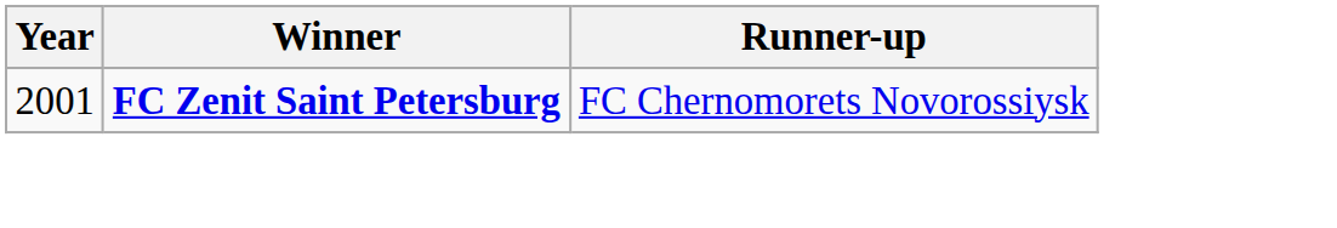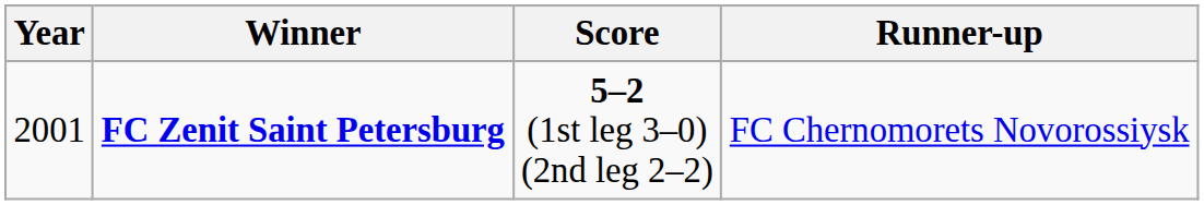 <table class="wikitable">
 <tr>
 <th>Year</th>
 <th>Winner</th>
+<th>Score</th>
 <th>Runner-up</th>
 </tr>
 <tr>
 <td>2001</td>
 <td><strong><a href='#'>FC Zenit Saint Petersburg</a></strong></td>
+<td align="center"><strong>5–2</strong><br>(1st leg 3–0)<br>(2nd leg 2–2)</td>
 <td><a href='#'>FC Chernomorets Novorossiysk</a></td>
 </tr>
 </table>
